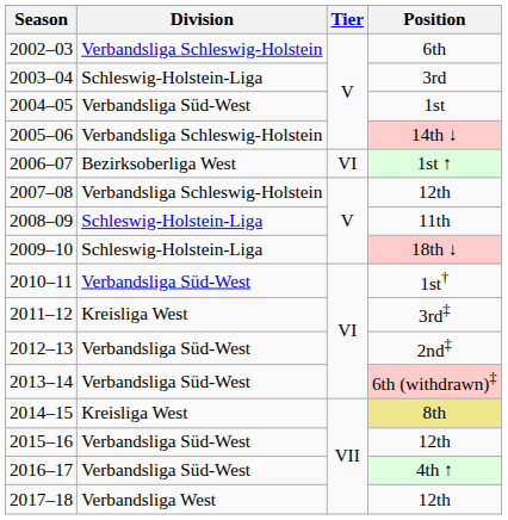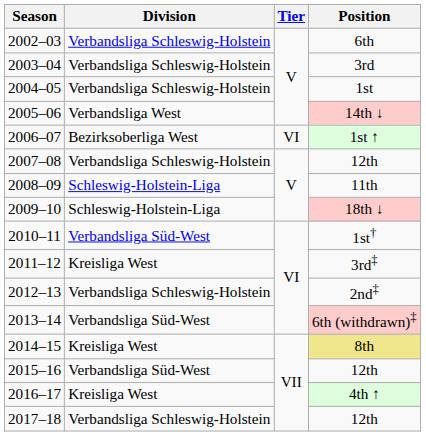 <table class="wikitable">
 <tr>
 <th>Season</th>
 <th>Division</th>
 <th><a href='#'>Tier</a></th>
 <th>Position</th>
 </tr>
 <tr align="center">
 <td>2002–03</td>
 <td align="left"><a href='#'>Verbandsliga Schleswig-Holstein</a></td>
 <td rowspan=4>V</td>
 <td>6th</td>
 </tr>
 <tr align="center">
 <td>2003–04</td>
-<td align="left">Schleswig-Holstein-Liga</td>
+<td align="left">Verbandsliga Schleswig-Holstein</td>
 <td>3rd</td>
 </tr>
 <tr align="center">
 <td>2004–05</td>
-<td align="left">Verbandsliga Süd-West</td>
+<td align="left">Verbandsliga Schleswig-Holstein</td>
 <td>1st</td>
 </tr>
 <tr align="center">
 <td>2005–06</td>
-<td align="left">Verbandsliga Schleswig-Holstein</td>
+<td align="left">Verbandsliga West</td>
 <td style="background:#ffcccc">14th ↓</td>
 </tr>
 <tr align="center">
 <td>2006–07</td>
 <td align="left">Bezirksoberliga West</td>
 <td>VI</td>
 <td style="background:#ddffdd">1st ↑</td>
 </tr>
 <tr align="center">
 <td>2007–08</td>
 <td align="left">Verbandsliga Schleswig-Holstein</td>
 <td rowspan=3>V</td>
 <td>12th</td>
 </tr>
 <tr align="center">
 <td>2008–09</td>
 <td align="left"><a href='#'>Schleswig-Holstein-Liga</a></td>
 <td>11th</td>
 </tr>
 <tr align="center">
 <td>2009–10</td>
 <td align="left">Schleswig-Holstein-Liga</td>
 <td style="background:#ffcccc">18th ↓</td>
 </tr>
 <tr align="center">
 <td>2010–11</td>
 <td align="left"><a href='#'>Verbandsliga Süd-West</a></td>
 <td rowspan=4>VI</td>
 <td>1st<sup>†</sup></td>
 </tr>
 <tr align="center">
 <td>2011–12</td>
 <td align="left">Kreisliga West</td>
 <td>3rd<sup>‡</sup></td>
 </tr>
 <tr align="center">
 <td>2012–13</td>
-<td align="left">Verbandsliga Süd-West</td>
+<td align="left">Verbandsliga Schleswig-Holstein</td>
 <td>2nd<sup>‡</sup></td>
 </tr>
 <tr align="center">
 <td>2013–14</td>
 <td align="left">Verbandsliga Süd-West</td>
 <td style="background:#ffcccc">6th (withdrawn)<sup>‡</sup></td>
 </tr>
 <tr align="center">
 <td>2014–15</td>
 <td align="left">Kreisliga West</td>
 <td rowspan=4>VII</td>
 <td style="background: khaki;">8th</td>
 </tr>
 <tr align="center">
 <td>2015–16</td>
 <td align="left">Verbandsliga Süd-West</td>
 <td>12th</td>
 </tr>
 <tr align="center">
 <td>2016–17</td>
-<td align="left">Verbandsliga Süd-West</td>
+<td align="left">Kreisliga West</td>
 <td style="background:#ddffdd">4th ↑</td>
 </tr>
 <tr align="center">
 <td>2017–18</td>
-<td align="left">Verbandsliga West</td>
+<td align="left">Verbandsliga Schleswig-Holstein</td>
 <td>12th</td>
 </tr>
 </table>
